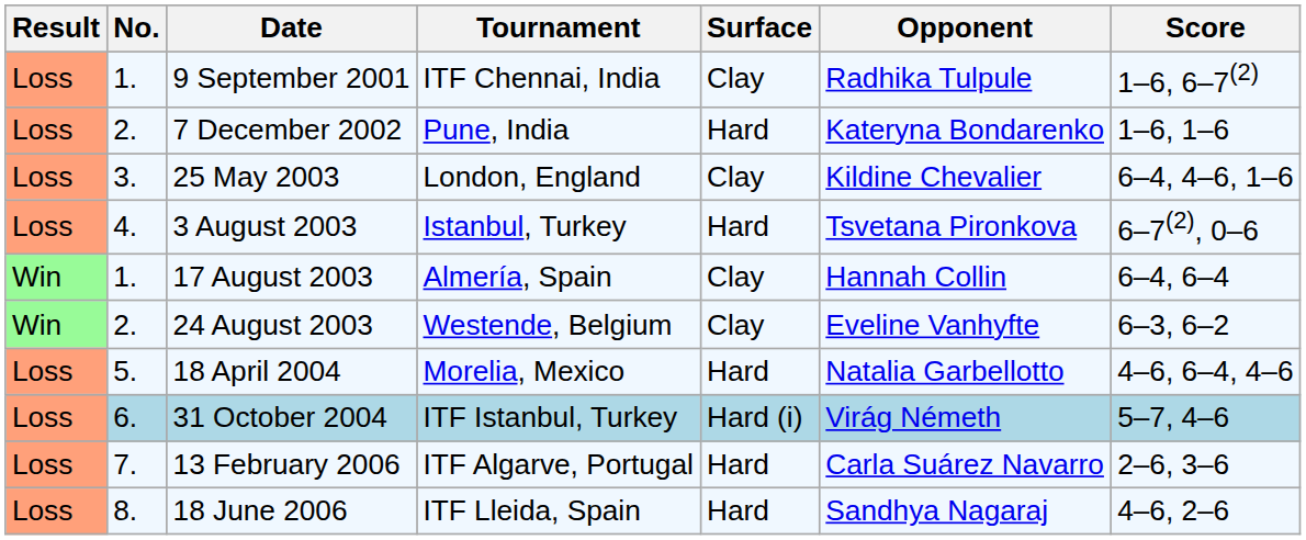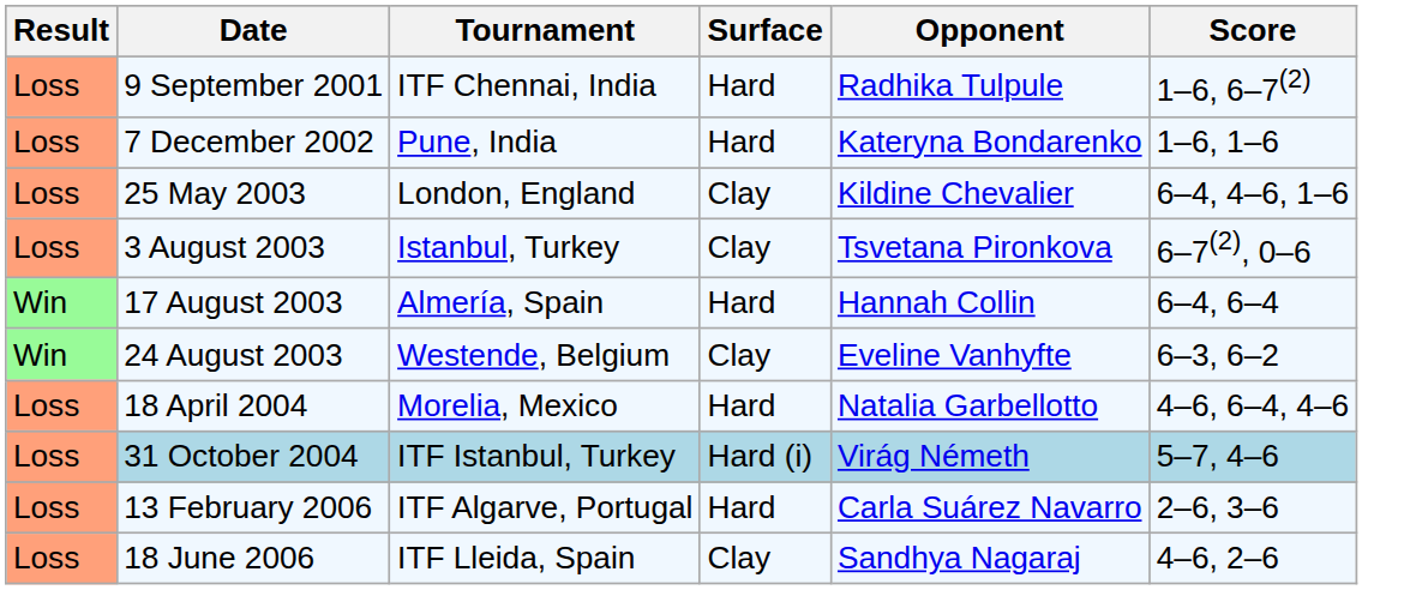 <table class="sortable wikitable" style=font-size:97%>
 <tr>
 <th>Result</th>
-<th>No.</th>
 <th>Date</th>
 <th>Tournament</th>
 <th>Surface</th>
 <th>Opponent</th>
 <th class="unsortable">Score</th>
 </tr>
 <tr style="background:#f0f8ff;">
 <td style="background:#ffa07a;">Loss</td>
-<td>1.</td>
 <td>9 September 2001</td>
 <td>ITF Chennai, India</td>
-<td>Clay</td>
+<td>Hard</td>
 <td> <a href='#'>Radhika Tulpule</a></td>
 <td>1–6, 6–7<sup>(2)</sup></td>
 </tr>
 <tr style="background:#f0f8ff;">
 <td style="background:#ffa07a;">Loss</td>
-<td>2.</td>
 <td>7 December 2002</td>
 <td><a href='#'>Pune</a>, India</td>
 <td>Hard</td>
 <td> <a href='#'>Kateryna Bondarenko</a></td>
 <td>1–6, 1–6</td>
 </tr>
 <tr style="background:#f0f8ff;">
 <td style="background:#ffa07a;">Loss</td>
-<td>3.</td>
 <td>25 May 2003</td>
 <td>London, England</td>
 <td>Clay</td>
 <td> <a href='#'>Kildine Chevalier</a></td>
 <td>6–4, 4–6, 1–6</td>
 </tr>
 <tr style="background:#f0f8ff;">
 <td style="background:#ffa07a;">Loss</td>
-<td>4.</td>
 <td>3 August 2003</td>
 <td><a href='#'>Istanbul</a>, Turkey</td>
-<td>Hard</td>
+<td>Clay</td>
 <td> <a href='#'>Tsvetana Pironkova</a></td>
 <td>6–7<sup>(2)</sup>, 0–6</td>
 </tr>
 <tr style="background:#f0f8ff;">
 <td style="background:#98fb98;">Win</td>
-<td>1.</td>
 <td>17 August 2003</td>
 <td><a href='#'>Almería</a>, Spain</td>
-<td>Clay</td>
+<td>Hard</td>
 <td> <a href='#'>Hannah Collin</a></td>
 <td>6–4, 6–4</td>
 </tr>
 <tr style="background:#f0f8ff;">
 <td style="background:#98fb98;">Win</td>
-<td>2.</td>
 <td>24 August 2003</td>
 <td><a href='#'>Westende</a>, Belgium</td>
 <td>Clay</td>
 <td> <a href='#'>Eveline Vanhyfte</a></td>
 <td>6–3, 6–2</td>
 </tr>
 <tr style="background:#f0f8ff;">
 <td style="background:#ffa07a;">Loss</td>
-<td>5.</td>
 <td>18 April 2004</td>
 <td><a href='#'>Morelia</a>, Mexico</td>
 <td>Hard</td>
 <td> <a href='#'>Natalia Garbellotto</a></td>
 <td>4–6, 6–4, 4–6</td>
 </tr>
 <tr style="background:lightblue;">
 <td style="background:#ffa07a;">Loss</td>
-<td>6.</td>
 <td>31 October 2004</td>
 <td>ITF Istanbul, Turkey</td>
 <td>Hard (i)</td>
 <td> <a href='#'>Virág Németh</a></td>
 <td>5–7, 4–6</td>
 </tr>
 <tr style="background:#f0f8ff;">
 <td style="background:#ffa07a;">Loss</td>
-<td>7.</td>
 <td>13 February 2006</td>
 <td>ITF Algarve, Portugal</td>
 <td>Hard</td>
 <td> <a href='#'>Carla Suárez Navarro</a></td>
 <td>2–6, 3–6</td>
 </tr>
 <tr style="background:#f0f8ff;">
 <td style="background:#ffa07a;">Loss</td>
-<td>8.</td>
 <td>18 June 2006</td>
 <td>ITF Lleida, Spain</td>
-<td>Hard</td>
+<td>Clay</td>
 <td> <a href='#'>Sandhya Nagaraj</a></td>
 <td>4–6, 2–6</td>
 </tr>
 </table>
